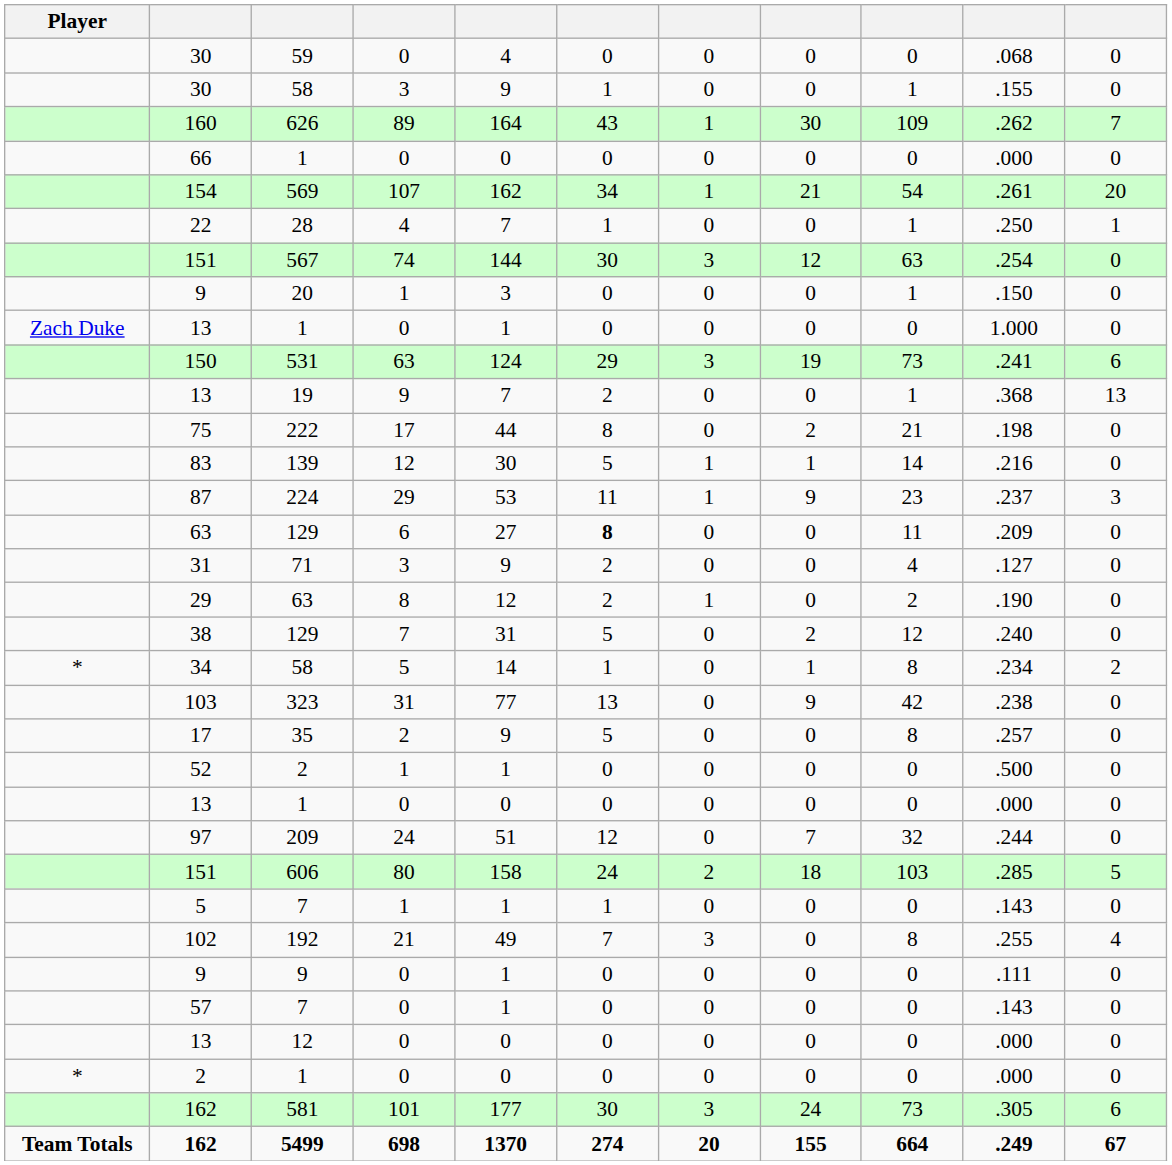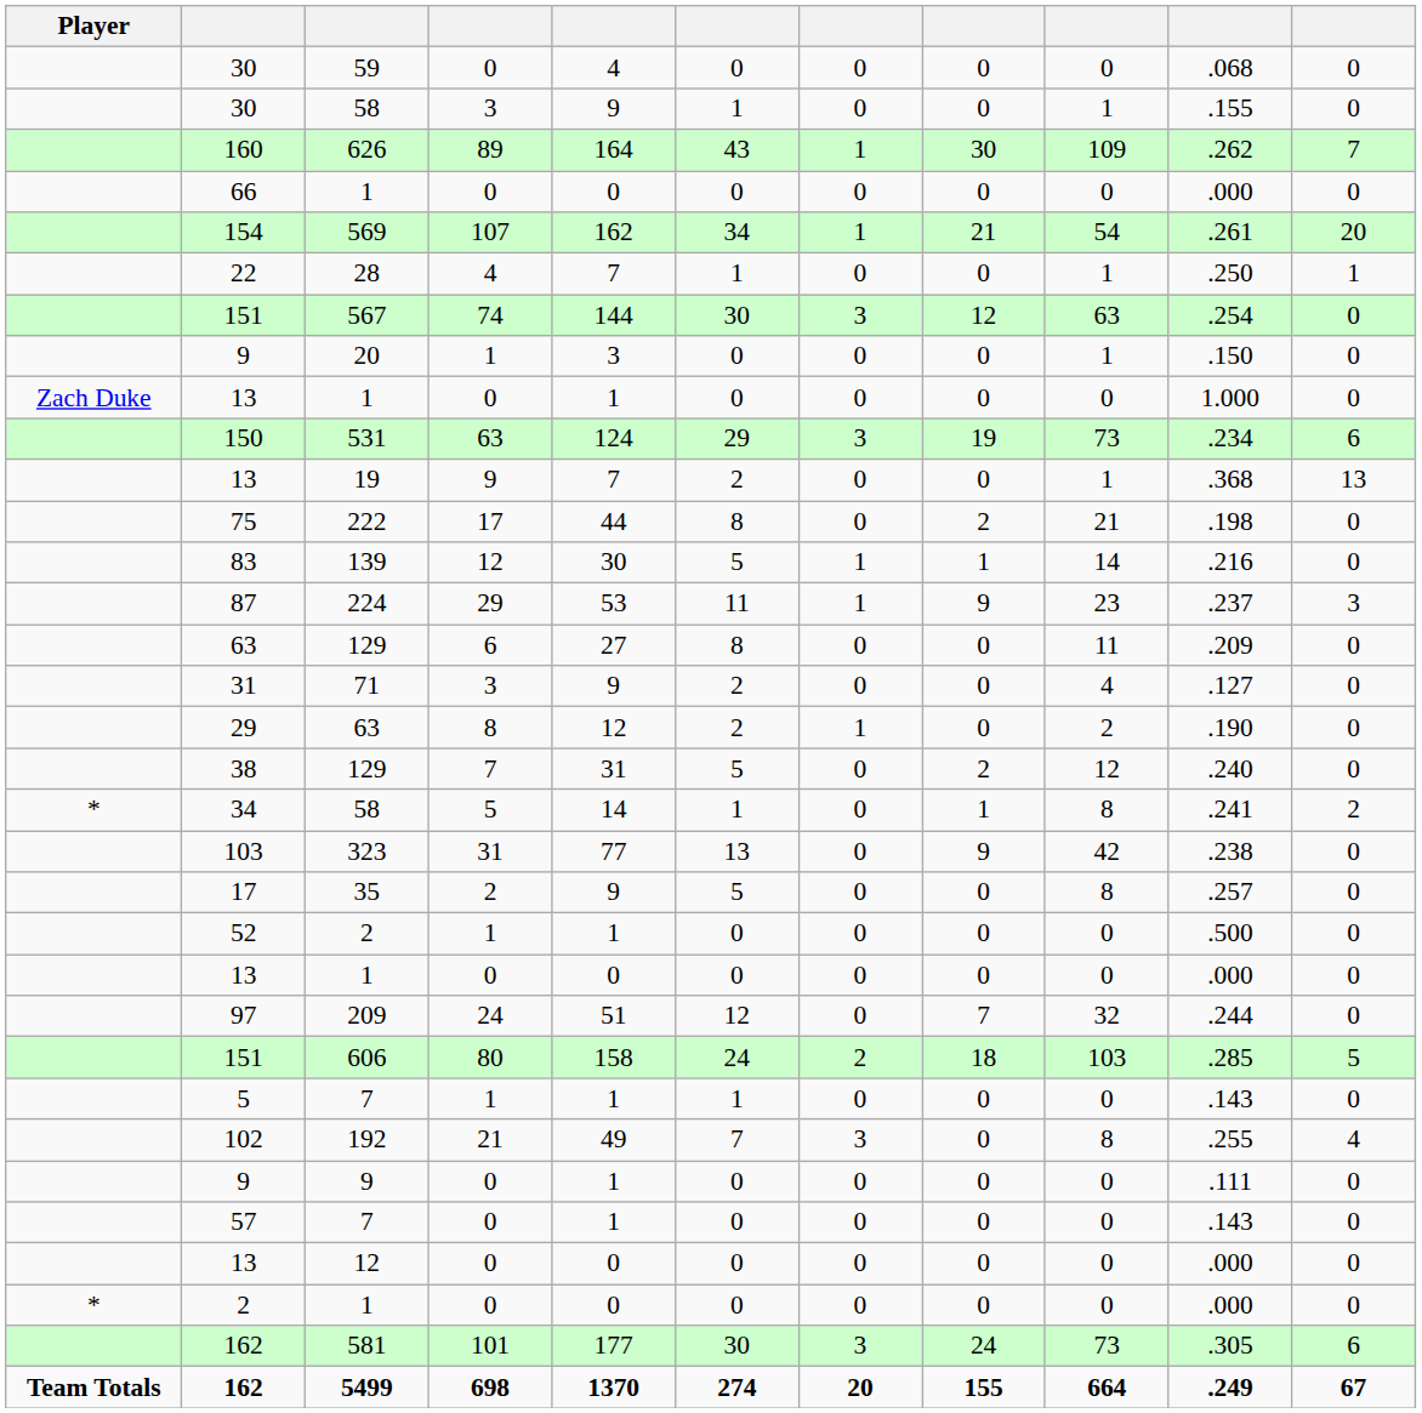 <table class="wikitable sortable" style="text-align:center;">
 <tr>
 <th width="10%">Player</th>
 <th width="7%"></th>
 <th width="7%"></th>
 <th width="7%"></th>
 <th width="7%"></th>
 <th width="7%"></th>
 <th width="7%"></th>
 <th width="7%"></th>
 <th width="7%"></th>
 <th width="7%"></th>
 <th width="7%"></th>
 </tr>
 <tr align=center>
 <td></td>
 <td>30</td>
 <td>59</td>
 <td>0</td>
 <td>4</td>
 <td>0</td>
 <td>0</td>
 <td>0</td>
 <td>0</td>
 <td>.068</td>
 <td>0</td>
 </tr>
 <tr align=center>
 <td></td>
 <td>30</td>
 <td>58</td>
 <td>3</td>
 <td>9</td>
 <td>1</td>
 <td>0</td>
 <td>0</td>
 <td>1</td>
 <td>.155</td>
 <td>0</td>
 </tr>
 <tr style="background:#cfc;">
 <td></td>
 <td>160</td>
 <td>626</td>
 <td>89</td>
 <td>164</td>
 <td>43</td>
 <td>1</td>
 <td>30</td>
 <td>109</td>
 <td>.262</td>
 <td>7</td>
 </tr>
 <tr align=center>
 <td></td>
 <td>66</td>
 <td>1</td>
 <td>0</td>
 <td>0</td>
 <td>0</td>
 <td>0</td>
 <td>0</td>
 <td>0</td>
 <td>.000</td>
 <td>0</td>
 </tr>
 <tr style="background:#cfc;">
 <td></td>
 <td>154</td>
 <td>569</td>
 <td>107</td>
 <td>162</td>
 <td>34</td>
 <td>1</td>
 <td>21</td>
 <td>54</td>
 <td>.261</td>
 <td>20</td>
 </tr>
 <tr align=center>
 <td></td>
 <td>22</td>
 <td>28</td>
 <td>4</td>
 <td>7</td>
 <td>1</td>
 <td>0</td>
 <td>0</td>
 <td>1</td>
 <td>.250</td>
 <td>1</td>
 </tr>
 <tr style="background:#cfc;">
 <td></td>
 <td>151</td>
 <td>567</td>
 <td>74</td>
 <td>144</td>
 <td>30</td>
 <td>3</td>
 <td>12</td>
 <td>63</td>
 <td>.254</td>
 <td>0</td>
 </tr>
 <tr align=center>
 <td></td>
 <td>9</td>
 <td>20</td>
 <td>1</td>
 <td>3</td>
 <td>0</td>
 <td>0</td>
 <td>0</td>
 <td>1</td>
 <td>.150</td>
 <td>0</td>
 </tr>
 <tr align=center>
 <td><a href='#'>Zach Duke</a></td>
 <td>13</td>
 <td>1</td>
 <td>0</td>
 <td>1</td>
 <td>0</td>
 <td>0</td>
 <td>0</td>
 <td>0</td>
 <td>1.000</td>
 <td>0</td>
 </tr>
 <tr style="background:#cfc;">
 <td></td>
 <td>150</td>
 <td>531</td>
 <td>63</td>
 <td>124</td>
 <td>29</td>
 <td>3</td>
 <td>19</td>
 <td>73</td>
-<td>.241</td>
+<td>.234</td>
 <td>6</td>
 </tr>
 <tr align=center>
 <td></td>
 <td>13</td>
 <td>19</td>
 <td>9</td>
 <td>7</td>
 <td>2</td>
 <td>0</td>
 <td>0</td>
 <td>1</td>
 <td>.368</td>
 <td>13</td>
 </tr>
 <tr align=center>
 <td></td>
 <td>75</td>
 <td>222</td>
 <td>17</td>
 <td>44</td>
 <td>8</td>
 <td>0</td>
 <td>2</td>
 <td>21</td>
 <td>.198</td>
 <td>0</td>
 </tr>
 <tr align=center>
 <td></td>
 <td>83</td>
 <td>139</td>
 <td>12</td>
 <td>30</td>
 <td>5</td>
 <td>1</td>
 <td>1</td>
 <td>14</td>
 <td>.216</td>
 <td>0</td>
 </tr>
 <tr align=center>
 <td></td>
 <td>87</td>
 <td>224</td>
 <td>29</td>
 <td>53</td>
 <td>11</td>
 <td>1</td>
 <td>9</td>
 <td>23</td>
 <td>.237</td>
 <td>3</td>
 </tr>
 <tr align=center>
 <td></td>
 <td>63</td>
 <td>129</td>
 <td>6</td>
 <td>27</td>
-<td><strong>8</strong></td>
+<td>8</td>
 <td>0</td>
 <td>0</td>
 <td>11</td>
 <td>.209</td>
 <td>0</td>
 </tr>
 <tr align=center>
 <td></td>
 <td>31</td>
 <td>71</td>
 <td>3</td>
 <td>9</td>
 <td>2</td>
 <td>0</td>
 <td>0</td>
 <td>4</td>
 <td>.127</td>
 <td>0</td>
 </tr>
 <tr align=center>
 <td></td>
 <td>29</td>
 <td>63</td>
 <td>8</td>
 <td>12</td>
 <td>2</td>
 <td>1</td>
 <td>0</td>
 <td>2</td>
 <td>.190</td>
 <td>0</td>
 </tr>
 <tr align=center>
 <td></td>
 <td>38</td>
 <td>129</td>
 <td>7</td>
 <td>31</td>
 <td>5</td>
 <td>0</td>
 <td>2</td>
 <td>12</td>
 <td>.240</td>
 <td>0</td>
 </tr>
 <tr align=center>
 <td>*</td>
 <td>34</td>
 <td>58</td>
 <td>5</td>
 <td>14</td>
 <td>1</td>
 <td>0</td>
 <td>1</td>
 <td>8</td>
-<td>.234</td>
+<td>.241</td>
 <td>2</td>
 </tr>
 <tr align=center>
 <td></td>
 <td>103</td>
 <td>323</td>
 <td>31</td>
 <td>77</td>
 <td>13</td>
 <td>0</td>
 <td>9</td>
 <td>42</td>
 <td>.238</td>
 <td>0</td>
 </tr>
 <tr align=center>
 <td></td>
 <td>17</td>
 <td>35</td>
 <td>2</td>
 <td>9</td>
 <td>5</td>
 <td>0</td>
 <td>0</td>
 <td>8</td>
 <td>.257</td>
 <td>0</td>
 </tr>
 <tr align=center>
 <td></td>
 <td>52</td>
 <td>2</td>
 <td>1</td>
 <td>1</td>
 <td>0</td>
 <td>0</td>
 <td>0</td>
 <td>0</td>
 <td>.500</td>
 <td>0</td>
 </tr>
 <tr align=center>
 <td></td>
 <td>13</td>
 <td>1</td>
 <td>0</td>
 <td>0</td>
 <td>0</td>
 <td>0</td>
 <td>0</td>
 <td>0</td>
 <td>.000</td>
 <td>0</td>
 </tr>
 <tr align=center>
 <td></td>
 <td>97</td>
 <td>209</td>
 <td>24</td>
 <td>51</td>
 <td>12</td>
 <td>0</td>
 <td>7</td>
 <td>32</td>
 <td>.244</td>
 <td>0</td>
 </tr>
 <tr style="background:#cfc;">
 <td></td>
 <td>151</td>
 <td>606</td>
 <td>80</td>
 <td>158</td>
 <td>24</td>
 <td>2</td>
 <td>18</td>
 <td>103</td>
 <td>.285</td>
 <td>5</td>
 </tr>
 <tr align=center>
 <td></td>
 <td>5</td>
 <td>7</td>
 <td>1</td>
 <td>1</td>
 <td>1</td>
 <td>0</td>
 <td>0</td>
 <td>0</td>
 <td>.143</td>
 <td>0</td>
 </tr>
 <tr align=center>
 <td></td>
 <td>102</td>
 <td>192</td>
 <td>21</td>
 <td>49</td>
 <td>7</td>
 <td>3</td>
 <td>0</td>
 <td>8</td>
 <td>.255</td>
 <td>4</td>
 </tr>
 <tr align=center>
 <td></td>
 <td>9</td>
 <td>9</td>
 <td>0</td>
 <td>1</td>
 <td>0</td>
 <td>0</td>
 <td>0</td>
 <td>0</td>
 <td>.111</td>
 <td>0</td>
 </tr>
 <tr align=center>
 <td></td>
 <td>57</td>
 <td>7</td>
 <td>0</td>
 <td>1</td>
 <td>0</td>
 <td>0</td>
 <td>0</td>
 <td>0</td>
 <td>.143</td>
 <td>0</td>
 </tr>
 <tr align=center>
 <td></td>
 <td>13</td>
 <td>12</td>
 <td>0</td>
 <td>0</td>
 <td>0</td>
 <td>0</td>
 <td>0</td>
 <td>0</td>
 <td>.000</td>
 <td>0</td>
 </tr>
 <tr align=center>
 <td>*</td>
 <td>2</td>
 <td>1</td>
 <td>0</td>
 <td>0</td>
 <td>0</td>
 <td>0</td>
 <td>0</td>
 <td>0</td>
 <td>.000</td>
 <td>0</td>
 </tr>
 <tr style="background:#cfc;">
 <td></td>
 <td>162</td>
 <td>581</td>
 <td>101</td>
 <td>177</td>
 <td>30</td>
 <td>3</td>
 <td>24</td>
 <td>73</td>
 <td>.305</td>
 <td>6</td>
 </tr>
 <tr align=center>
 <td><strong>Team Totals</strong></td>
 <td><strong>162</strong></td>
 <td><strong>5499</strong></td>
 <td><strong>698</strong></td>
 <td><strong>1370</strong></td>
 <td><strong>274</strong></td>
 <td><strong>20</strong></td>
 <td><strong>155</strong></td>
 <td><strong>664</strong></td>
 <td><strong>.249</strong></td>
 <td><strong>67</strong></td>
 </tr>
 </table>
